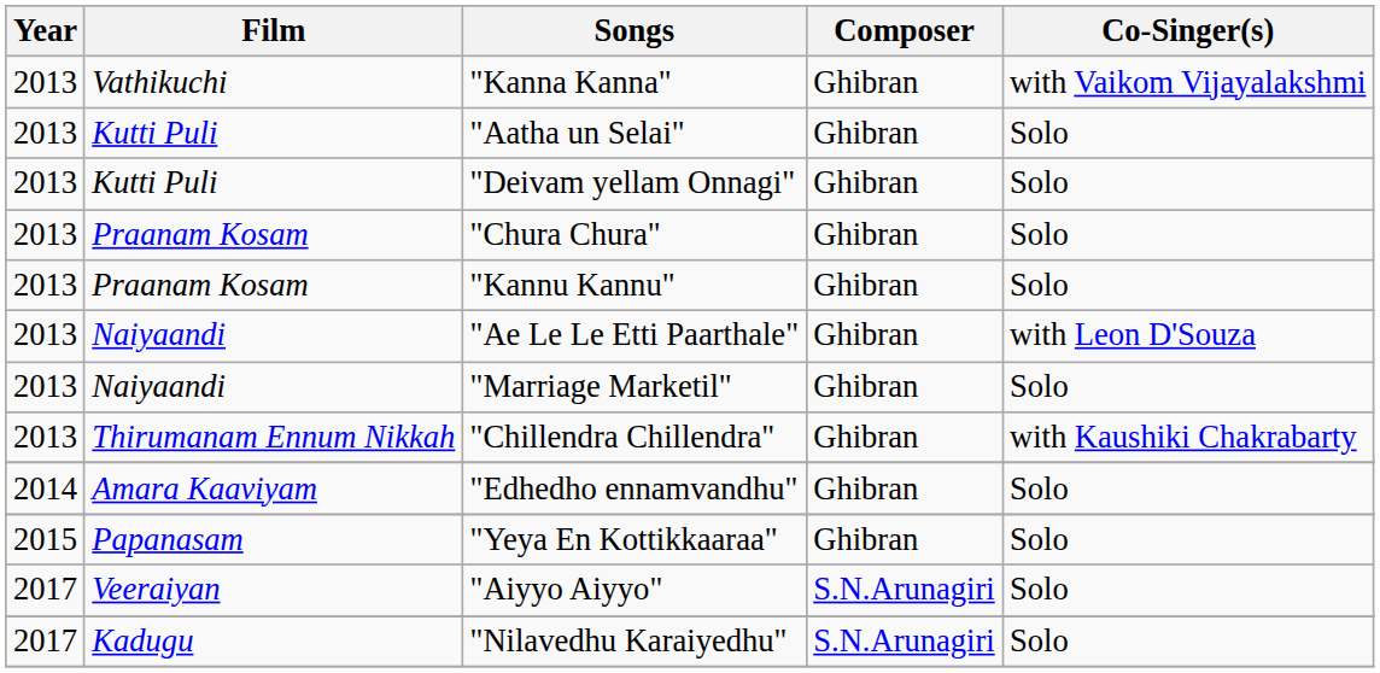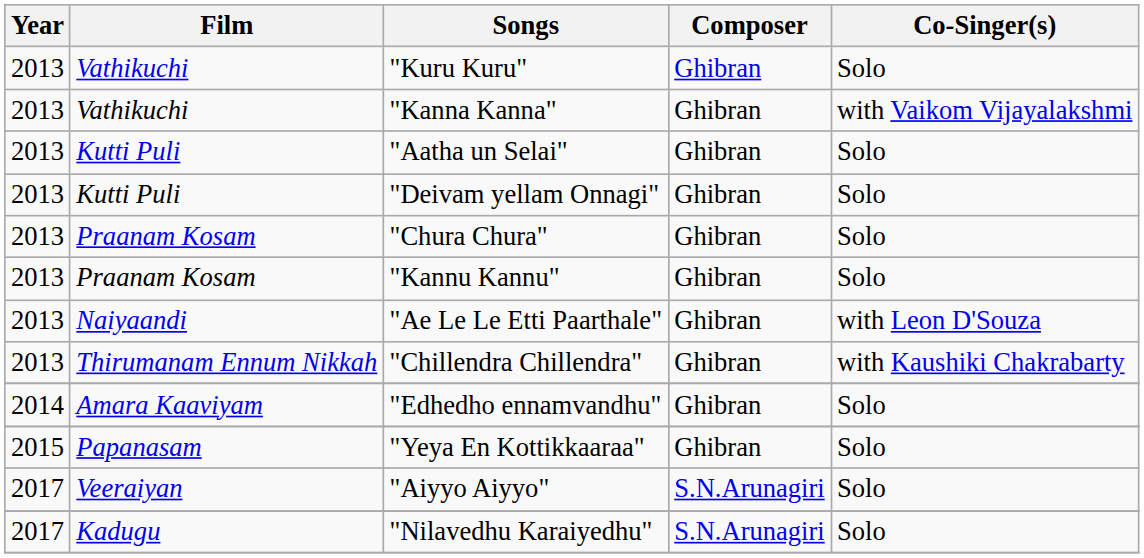 <table class="wikitable" border="1">
 <tr>
 <th>Year</th>
 <th>Film</th>
 <th>Songs</th>
 <th>Composer</th>
 <th>Co-Singer(s)</th>
+</tr>
+<tr>
+<td>2013</td>
+<td><em><a href='#'>Vathikuchi</a></em></td>
+<td>"Kuru Kuru"</td>
+<td><a href='#'>Ghibran</a></td>
+<td>Solo</td>
 </tr>
 <tr>
 <td>2013</td>
 <td><em>Vathikuchi</em></td>
 <td>"Kanna Kanna"</td>
 <td>Ghibran</td>
 <td>with <a href='#'>Vaikom Vijayalakshmi</a></td>
 </tr>
 <tr>
 <td>2013</td>
 <td><em><a href='#'>Kutti Puli</a></em></td>
 <td>"Aatha un Selai"</td>
 <td>Ghibran</td>
 <td>Solo</td>
 </tr>
 <tr>
 <td>2013</td>
 <td><em>Kutti Puli</em></td>
 <td>"Deivam yellam Onnagi"</td>
 <td>Ghibran</td>
 <td>Solo</td>
 </tr>
 <tr>
 <td>2013</td>
 <td><em><a href='#'>Praanam Kosam</a></em></td>
 <td>"Chura Chura"</td>
 <td>Ghibran</td>
 <td>Solo</td>
 </tr>
 <tr>
 <td>2013</td>
 <td><em>Praanam Kosam</em></td>
 <td>"Kannu Kannu"</td>
 <td>Ghibran</td>
 <td>Solo</td>
 </tr>
 <tr>
 <td>2013</td>
 <td><em><a href='#'>Naiyaandi</a></em></td>
 <td>"Ae Le Le Etti Paarthale"</td>
 <td>Ghibran</td>
 <td>with <a href='#'>Leon D'Souza</a></td>
 </tr>
 <tr>
 <td>2013</td>
-<td><em>Naiyaandi</em></td>
-<td>"Marriage Marketil"</td>
-<td>Ghibran</td>
-<td>Solo</td>
-</tr>
-<tr>
-<td>2013</td>
 <td><em><a href='#'>Thirumanam Ennum Nikkah</a></em></td>
 <td>"Chillendra Chillendra"</td>
 <td>Ghibran</td>
 <td>with <a href='#'>Kaushiki Chakrabarty</a></td>
 </tr>
 <tr>
 </tr>
 <tr>
 <td>2014</td>
 <td><em><a href='#'>Amara Kaaviyam</a></em></td>
 <td>"Edhedho ennamvandhu"</td>
 <td>Ghibran</td>
 <td>Solo</td>
 </tr>
 <tr>
 </tr>
 <tr>
 <td>2015</td>
 <td><em><a href='#'>Papanasam</a></em></td>
 <td>"Yeya En Kottikkaaraa"</td>
 <td>Ghibran</td>
 <td>Solo</td>
 </tr>
 <tr>
 <td>2017</td>
 <td><em><a href='#'>Veeraiyan</a></em></td>
 <td>"Aiyyo Aiyyo"</td>
 <td><a href='#'>S.N.Arunagiri</a></td>
 <td>Solo</td>
 </tr>
 <tr>
 </tr>
 <tr>
 <td>2017</td>
 <td><em><a href='#'>Kadugu</a></em></td>
 <td>"Nilavedhu Karaiyedhu"</td>
 <td><a href='#'>S.N.Arunagiri</a></td>
 <td>Solo</td>
 </tr>
 <tr>
 </tr>
 </table>
